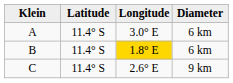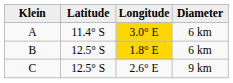 <table class="wikitable">
 <tr>
 <th width="25%" style="background:#eeeeee;">Klein</th>
 <th width="25%" style="background:#eeeeee;">Latitude</th>
 <th width="25%" style="background:#eeeeee;">Longitude</th>
 <th width="25%" style="background:#eeeeee;">Diameter</th>
 </tr>
 <tr>
 <td align="center">A</td>
 <td align="center">11.4° S</td>
-<td align="center">3.0° E</td>
+<td align="center" style="background: gold;">3.0° E</td>
 <td align="center">6 km</td>
 </tr>
 <tr>
 <td align="center">B</td>
-<td align="center">11.4° S</td>
+<td align="center">12.5° S</td>
 <td align="center" style="background: gold;">1.8° E</td>
 <td align="center">6 km</td>
 </tr>
 <tr>
 <td align="center">C</td>
-<td align="center">11.4° S</td>
+<td align="center">12.5° S</td>
 <td align="center">2.6° E</td>
 <td align="center">9 km</td>
 </tr>
 </table>
